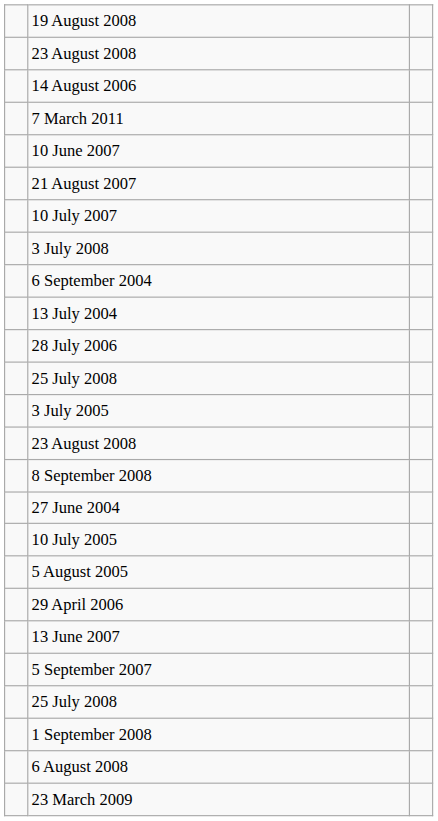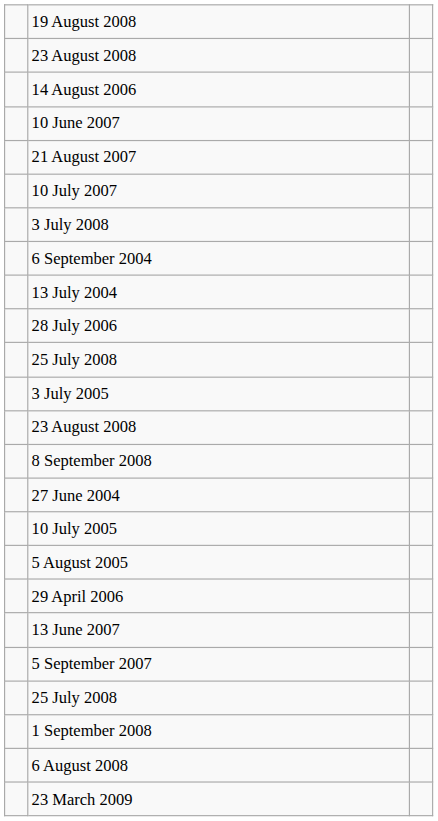 <table class="wikitable" style="font-size: 89%; float: left; width: 26em; margin-right: 1em; height: 700px">
 <tr>
 <td></td>
 <td>19 August 2008</td>
 <td></td>
 </tr>
 <tr>
 <td></td>
 <td>23 August 2008</td>
 <td></td>
 </tr>
 <tr>
 <td></td>
 <td>14 August 2006</td>
-<td></td>
-</tr>
-<tr>
-<td></td>
-<td>7 March 2011</td>
 <td></td>
 </tr>
 <tr>
 <td></td>
 <td>10 June 2007</td>
 <td></td>
 </tr>
 <tr>
 <td></td>
 <td>21 August 2007</td>
 <td></td>
 </tr>
 <tr>
 <td></td>
 <td>10 July 2007</td>
 <td></td>
 </tr>
 <tr>
 <td></td>
 <td>3 July 2008</td>
 <td></td>
 </tr>
 <tr>
 <td></td>
 <td>6 September 2004</td>
 <td></td>
 </tr>
 <tr>
 <td></td>
 <td>13 July 2004</td>
 <td></td>
 </tr>
 <tr>
 <td></td>
 <td>28 July 2006</td>
 <td></td>
 </tr>
 <tr>
 <td></td>
 <td>25 July 2008</td>
 <td></td>
 </tr>
 <tr>
 <td></td>
 <td>3 July 2005</td>
 <td></td>
 </tr>
 <tr>
 <td></td>
 <td>23 August 2008</td>
 <td></td>
 </tr>
 <tr>
 <td></td>
 <td>8 September 2008</td>
 <td></td>
 </tr>
 <tr>
 <td></td>
 <td>27 June 2004</td>
 <td></td>
 </tr>
 <tr>
 <td></td>
 <td>10 July 2005</td>
 <td></td>
 </tr>
 <tr>
 <td></td>
 <td>5 August 2005</td>
 <td></td>
 </tr>
 <tr>
 <td></td>
 <td>29 April 2006</td>
 <td></td>
 </tr>
 <tr>
 <td></td>
 <td>13 June 2007</td>
 <td></td>
 </tr>
 <tr>
 <td></td>
 <td>5 September 2007</td>
 <td></td>
 </tr>
 <tr>
 <td></td>
 <td>25 July 2008</td>
 <td></td>
 </tr>
 <tr>
 <td></td>
 <td>1 September 2008</td>
 <td></td>
 </tr>
 <tr>
 <td></td>
 <td>6 August 2008</td>
 <td></td>
 </tr>
 <tr>
 <td></td>
 <td>23 March 2009</td>
 <td></td>
 </tr>
 </table>
